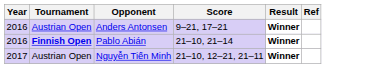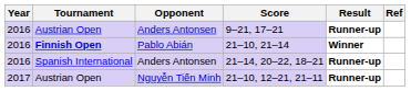 <table class="sortable wikitable" style="font-size: 90%;">
 <tr>
 <th>Year</th>
 <th>Tournament</th>
 <th>Opponent</th>
 <th>Score</th>
 <th>Result</th>
 <th>Ref</th>
 </tr>
 <tr style="background:#D8CEF6">
 <td align="center">2016</td>
 <td align="left"><a href='#'>Austrian Open</a></td>
 <td align="left"> <a href='#'>Anders Antonsen</a></td>
 <td align="left">9–21, 17–21</td>
-<td style="text-align:left; background:white"> <strong>Winner</strong></td>
+<td style="text-align:left; background:white"> <strong>Runner-up</strong></td>
 <td style="text-align:center; background:white"></td>
 </tr>
 <tr style="background:#D8CEF6">
 <td align="center">2016</td>
 <td align="left"><strong><a href='#'>Finnish Open</a></strong></td>
 <td align="left"> <a href='#'>Pablo Abián</a></td>
 <td align="left">21–10, 21–14</td>
 <td style="text-align:left; background:white"> <strong>Winner</strong></td>
 <td style="text-align:center; background:white"></td>
 </tr>
 <tr style="background:#D8CEF6">
+<td align="center">2016</td>
+<td align="left"><a href='#'>Spanish International</a></td>
+<td align="left"> Anders Antonsen</td>
+<td align="left">21–14, 20–22, 18–21</td>
+<td style="text-align:left; background:white"> <strong>Runner-up</strong></td>
+<td style="text-align:center; background:white"></td>
+</tr>
+<tr style="background:#D8CEF6">
 <td align="center">2017</td>
 <td align="left">Austrian Open</td>
 <td align="left"> <a href='#'>Nguyễn Tiến Minh</a></td>
 <td align="left">21–10, 12–21, 21–11</td>
-<td style="text-align:left; background:white"> <strong>Winner</strong></td>
+<td style="text-align:left; background:white"> <strong>Runner-up</strong></td>
 <td style="text-align:center; background:white"></td>
 </tr>
 </table>
